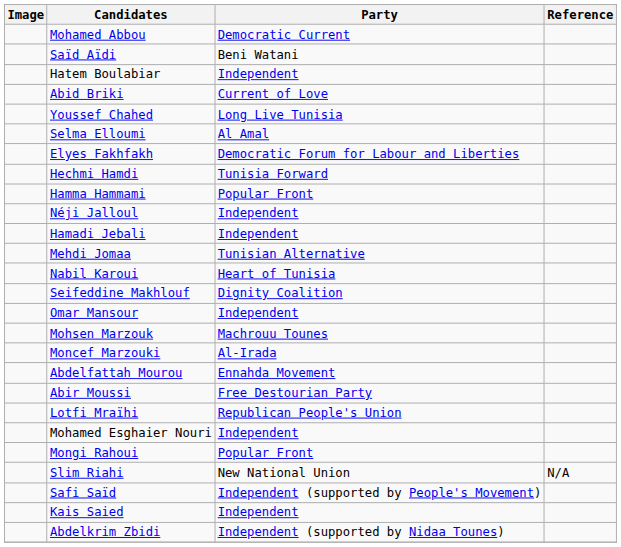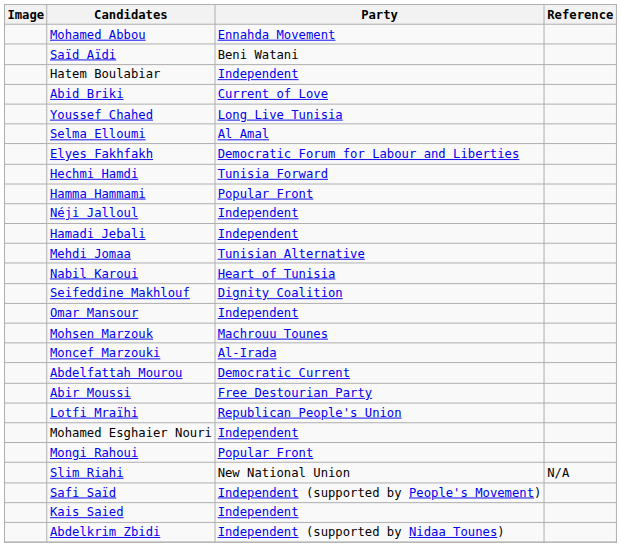 <table class="wikitable">
 <tr>
 <th>Image</th>
 <th>Candidates</th>
 <th>Party</th>
 <th>Reference</th>
 </tr>
 <tr>
 <td></td>
 <td><a href='#'>Mohamed Abbou</a></td>
-<td><a href='#'>Democratic Current</a></td>
+<td><a href='#'>Ennahda Movement</a></td>
 <td></td>
 </tr>
 <tr>
 <td></td>
 <td><a href='#'>Saïd Aïdi</a></td>
 <td>Beni Watani</td>
 <td></td>
 </tr>
 <tr>
 <td></td>
 <td>Hatem Boulabiar</td>
 <td><a href='#'>Independent</a></td>
 <td></td>
 </tr>
 <tr>
 <td></td>
 <td><a href='#'>Abid Briki</a></td>
 <td><a href='#'>Current of Love</a></td>
 <td></td>
 </tr>
 <tr>
 <td></td>
 <td><a href='#'>Youssef Chahed</a></td>
 <td><a href='#'>Long Live Tunisia</a></td>
 <td></td>
 </tr>
 <tr>
 <td></td>
 <td><a href='#'>Selma Elloumi</a></td>
 <td><a href='#'>Al Amal</a></td>
 <td></td>
 </tr>
 <tr>
 <td></td>
 <td><a href='#'>Elyes Fakhfakh</a></td>
 <td><a href='#'>Democratic Forum for Labour and Liberties</a></td>
 <td></td>
 </tr>
 <tr>
 <td></td>
 <td><a href='#'>Hechmi Hamdi</a></td>
 <td><a href='#'>Tunisia Forward</a></td>
 <td></td>
 </tr>
 <tr>
 <td></td>
 <td><a href='#'>Hamma Hammami</a></td>
 <td><a href='#'>Popular Front</a></td>
 <td></td>
 </tr>
 <tr>
 <td></td>
 <td><a href='#'>Néji Jalloul</a></td>
 <td><a href='#'>Independent</a></td>
 <td></td>
 </tr>
 <tr>
 <td></td>
 <td><a href='#'>Hamadi Jebali</a></td>
 <td><a href='#'>Independent</a></td>
 <td></td>
 </tr>
 <tr>
 <td></td>
 <td><a href='#'>Mehdi Jomaa</a></td>
 <td><a href='#'>Tunisian Alternative</a></td>
 <td></td>
 </tr>
 <tr>
 <td></td>
 <td><a href='#'>Nabil Karoui</a></td>
 <td><a href='#'>Heart of Tunisia</a></td>
 <td></td>
 </tr>
 <tr>
 <td></td>
 <td><a href='#'>Seifeddine Makhlouf</a></td>
 <td><a href='#'>Dignity Coalition</a></td>
 <td></td>
 </tr>
 <tr>
 <td></td>
 <td><a href='#'>Omar Mansour</a></td>
 <td><a href='#'>Independent</a></td>
 <td></td>
 </tr>
 <tr>
 <td></td>
 <td><a href='#'>Mohsen Marzouk</a></td>
 <td><a href='#'>Machrouu Tounes</a></td>
 <td></td>
 </tr>
 <tr>
 <td></td>
 <td><a href='#'>Moncef Marzouki</a></td>
 <td><a href='#'>Al-Irada</a></td>
 <td></td>
 </tr>
 <tr>
 <td></td>
 <td><a href='#'>Abdelfattah Mourou</a></td>
-<td><a href='#'>Ennahda Movement</a></td>
+<td><a href='#'>Democratic Current</a></td>
 <td></td>
 </tr>
 <tr>
 <td></td>
 <td><a href='#'>Abir Moussi</a></td>
 <td><a href='#'>Free Destourian Party</a></td>
 <td></td>
 </tr>
 <tr>
 <td></td>
 <td><a href='#'>Lotfi Mraïhi</a></td>
 <td><a href='#'>Republican People's Union</a></td>
 <td></td>
 </tr>
 <tr>
 <td></td>
 <td>Mohamed Esghaier Nouri</td>
 <td><a href='#'>Independent</a></td>
 <td></td>
 </tr>
 <tr>
 <td></td>
 <td><a href='#'>Mongi Rahoui</a></td>
 <td><a href='#'>Popular Front</a></td>
 <td></td>
 </tr>
 <tr>
 <td></td>
 <td><a href='#'>Slim Riahi</a></td>
 <td>New National Union</td>
 <td>N/A</td>
 </tr>
 <tr>
 <td></td>
 <td><a href='#'>Safi Saïd</a></td>
 <td><a href='#'>Independent</a> (supported by <a href='#'>People's Movement</a>)</td>
 <td></td>
 </tr>
 <tr>
 <td></td>
 <td><a href='#'>Kais Saied</a></td>
 <td><a href='#'>Independent</a></td>
 <td></td>
 </tr>
 <tr>
 <td></td>
 <td><a href='#'>Abdelkrim Zbidi</a></td>
 <td><a href='#'>Independent</a> (supported by <a href='#'>Nidaa Tounes</a>)</td>
 <td></td>
 </tr>
 <tr>
 </tr>
 </table>
